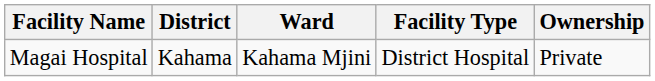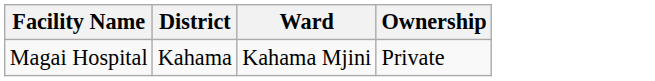 <table class="wikitable sortable">
 <tr>
 <th>Facility Name</th>
 <th>District</th>
 <th>Ward</th>
-<th>Facility Type</th>
 <th>Ownership</th>
 </tr>
 <tr>
 <td>Magai Hospital</td>
 <td>Kahama</td>
 <td>Kahama Mjini</td>
-<td>District Hospital</td>
 <td>Private</td>
 </tr>
 </table>
